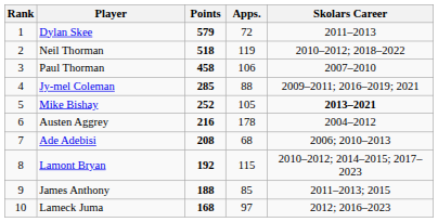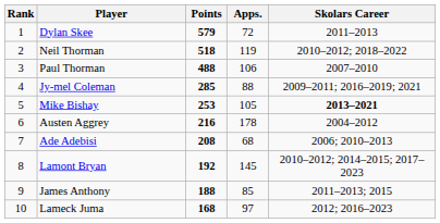 <table class="wikitable sortable" style="text-align:center;">
 <tr>
 <th width="25">Rank</th>
 <th style="width:200px;">Player</th>
 <th width="50">Points</th>
 <th width="50">Apps.</th>
 <th style="width:225px;">Skolars Career</th>
 </tr>
 <tr>
 <td>1</td>
 <td align="left"> <a href='#'>Dylan Skee</a></td>
 <td><strong>579</strong></td>
 <td>72</td>
 <td>2011–2013</td>
 </tr>
 <tr>
 <td>2</td>
 <td align="left"> Neil Thorman</td>
 <td><strong>518</strong></td>
 <td>119</td>
 <td>2010–2012; 2018–2022</td>
 </tr>
 <tr>
 <td>3</td>
 <td align="left"> Paul Thorman</td>
-<td><strong>458</strong></td>
+<td><strong>488</strong></td>
 <td>106</td>
 <td>2007–2010</td>
 </tr>
 <tr>
 <td>4</td>
 <td align="left"> <a href='#'>Jy-mel Coleman</a></td>
 <td><strong>285</strong></td>
 <td>88</td>
 <td>2009–2011; 2016–2019; 2021</td>
 </tr>
 <tr>
 <td>5</td>
 <td align="left"> <a href='#'>Mike Bishay</a></td>
-<td><strong>252</strong></td>
+<td><strong>253</strong></td>
 <td>105</td>
 <td><strong>2013–2021</strong></td>
 </tr>
 <tr>
 <td>6</td>
 <td align="left"> Austen Aggrey</td>
 <td><strong>216</strong></td>
 <td>178</td>
 <td>2004–2012</td>
 </tr>
 <tr>
 <td>7</td>
 <td align="left"> <a href='#'>Ade Adebisi</a></td>
 <td><strong>208</strong></td>
 <td>68</td>
 <td>2006; 2010–2013</td>
 </tr>
 <tr>
 <td>8</td>
 <td align="left"> <a href='#'>Lamont Bryan</a></td>
 <td><strong>192</strong></td>
-<td>115</td>
+<td>145</td>
 <td>2010–2012; 2014–2015; 2017–2023</td>
 </tr>
 <tr>
 <td>9</td>
 <td align="left"> James Anthony</td>
 <td><strong>188</strong></td>
 <td>85</td>
 <td>2011–2013; 2015</td>
 </tr>
 <tr>
 <td>10</td>
 <td align="left"> Lameck Juma</td>
 <td><strong>168</strong></td>
 <td>97</td>
 <td>2012; 2016–2023</td>
 </tr>
 </table>
